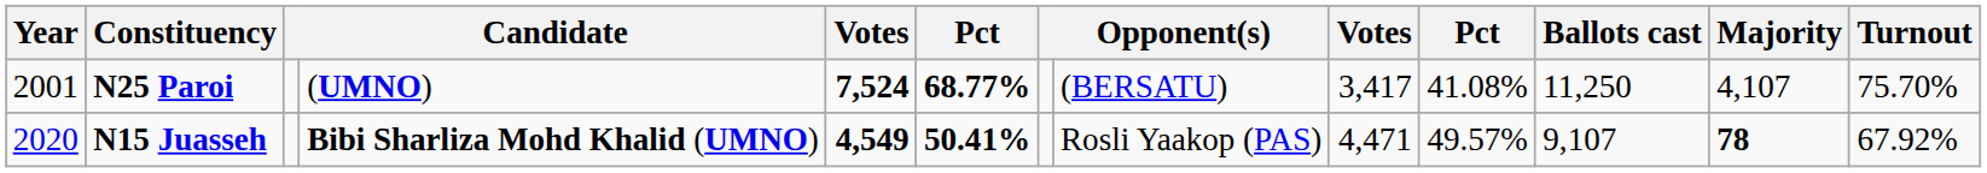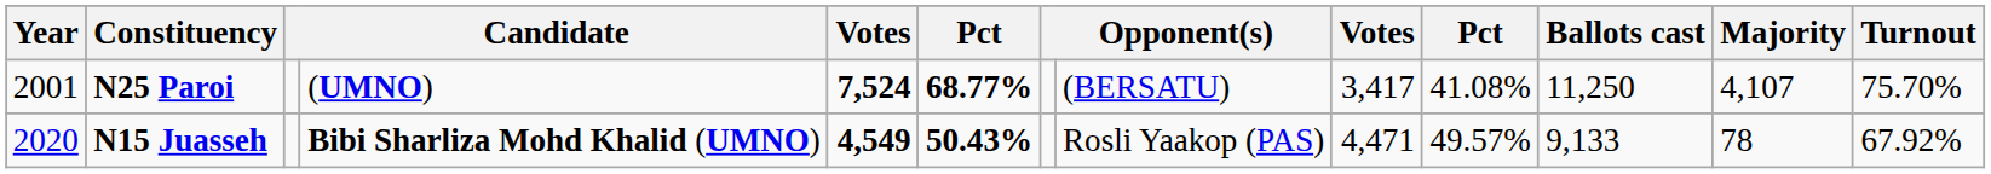 <table class="wikitable" style="margin:0.5em ; font-size:95%">
 <tr>
 <th>Year</th>
 <th>Constituency</th>
 <th colspan=2>Candidate</th>
 <th>Votes</th>
 <th>Pct</th>
 <th colspan=2>Opponent(s)</th>
 <th>Votes</th>
 <th>Pct</th>
 <th>Ballots cast</th>
 <th>Majority</th>
 <th>Turnout</th>
 </tr>
 <tr>
 <td>2001</td>
 <td><strong>N25 <a href='#'>Paroi</a></strong></td>
 <td></td>
 <td> (<a href='#'><strong>UMNO</strong></a>)</td>
 <td align=right><strong>7,524</strong></td>
 <td><strong>68.77%</strong></td>
 <td></td>
 <td> (<a href='#'>BERSATU</a>)</td>
 <td align=right>3,417</td>
 <td>41.08%</td>
 <td>11,250</td>
 <td>4,107</td>
 <td>75.70%</td>
 </tr>
 <tr>
 <td><a href='#'>2020</a></td>
 <td><strong>N15 <a href='#'>Juasseh</a></strong></td>
 <td></td>
 <td><strong>Bibi Sharliza Mohd Khalid</strong> (<a href='#'><strong>UMNO</strong></a>)</td>
 <td align=right><strong>4,549</strong></td>
-<td><strong>50.41%</strong></td>
+<td><strong>50.43%</strong></td>
 <td bgcolor=></td>
 <td>Rosli Yaakop (<a href='#'>PAS</a>)</td>
 <td align=right>4,471</td>
 <td>49.57%</td>
-<td>9,107</td>
-<td><strong>78</strong></td>
+<td>9,133</td>
+<td>78</td>
 <td>67.92%</td>
 </tr>
 </table>
